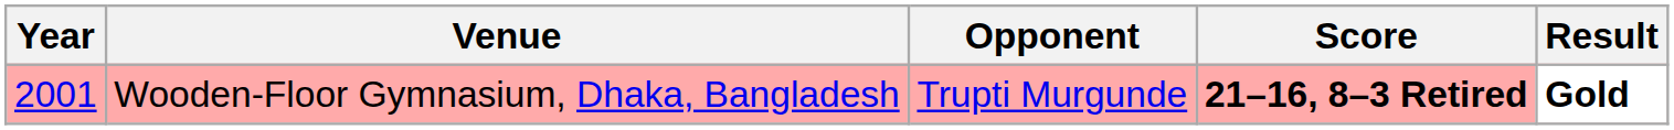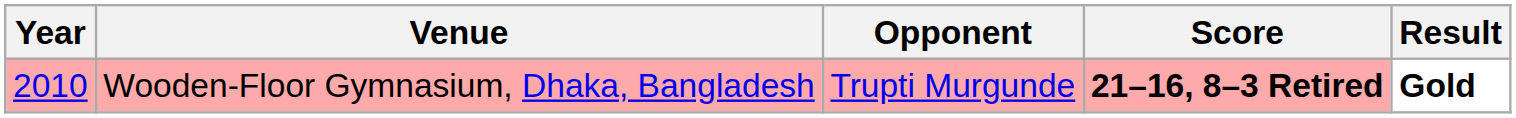 <table class="sortable wikitable" style="font-size: 90%;">
 <tr>
 <th>Year</th>
 <th>Venue</th>
 <th>Opponent</th>
 <th>Score</th>
 <th>Result</th>
 </tr>
 <tr style="background:#FFAAAA">
-<td align="center"><a href='#'>2001</a></td>
+<td align="center"><a href='#'>2010</a></td>
 <td align="left">Wooden-Floor Gymnasium, <a href='#'>Dhaka, Bangladesh</a></td>
 <td align="left"> <a href='#'>Trupti Murgunde</a></td>
 <td align="left"><strong>21–16, 8–3 Retired</strong></td>
 <td style="text-align:left; background:white"> <strong>Gold</strong></td>
 </tr>
 </table>
